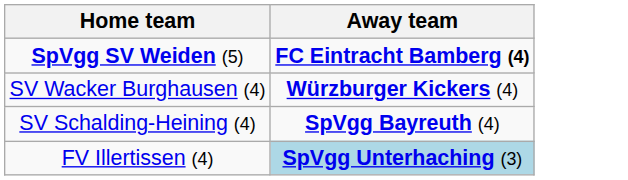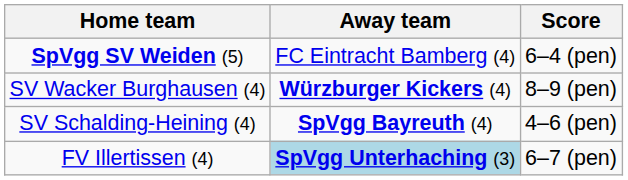 <table class="wikitable" style="text-align: center">
 <tr>
 <th>Home team</th>
 <th>Away team</th>
+<th>Score</th>
 </tr>
 <tr>
 <td><strong><a href='#'>SpVgg SV Weiden</a></strong> <small>(5)</small></td>
-<td><strong><a href='#'>FC Eintracht Bamberg</a> <small>(4)</small></strong></td>
+<td><a href='#'>FC Eintracht Bamberg</a> <small>(4)</small></td>
+<td>6–4 (pen)</td>
 </tr>
 <tr>
 <td><a href='#'>SV Wacker Burghausen</a> <small>(4)</small></td>
 <td><strong><a href='#'>Würzburger Kickers</a></strong> <small>(4)</small></td>
+<td>8–9 (pen)</td>
 </tr>
 <tr>
 <td><a href='#'>SV Schalding-Heining</a> <small>(4)</small></td>
 <td><strong><a href='#'>SpVgg Bayreuth</a></strong> <small>(4)</small></td>
+<td>4–6 (pen)</td>
 </tr>
 <tr>
 <td><a href='#'>FV Illertissen</a> <small>(4)</small></td>
 <td style="background: lightblue;"><strong><a href='#'>SpVgg Unterhaching</a></strong> <small>(3)</small></td>
+<td>6–7 (pen)</td>
 </tr>
 </table>
